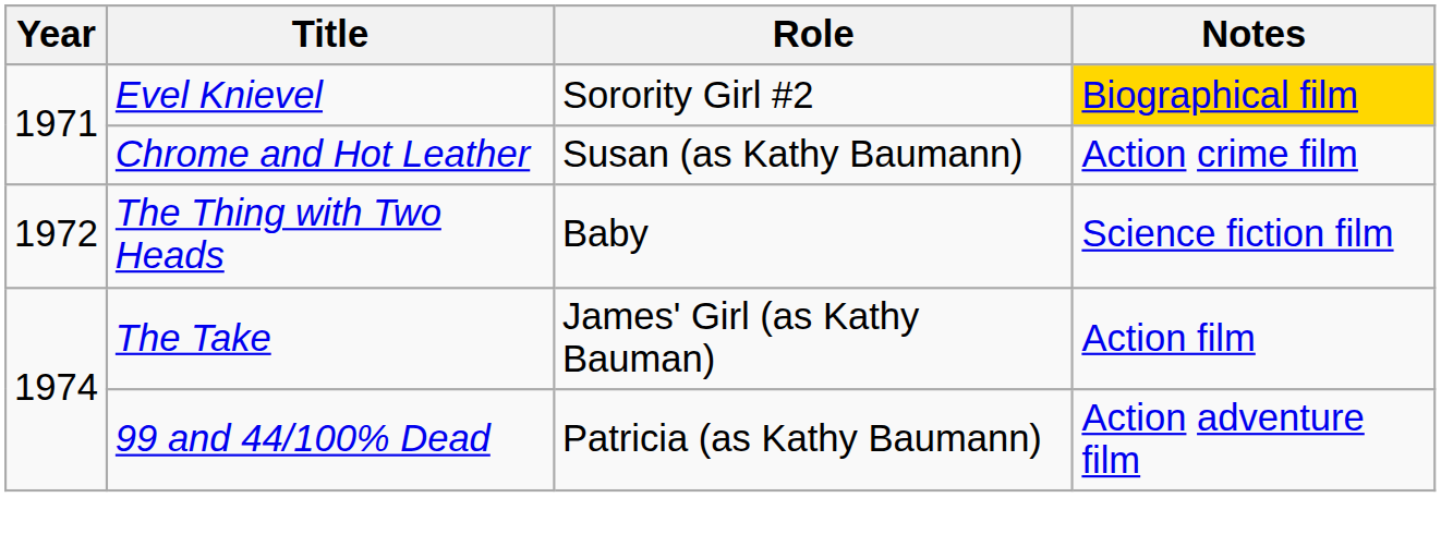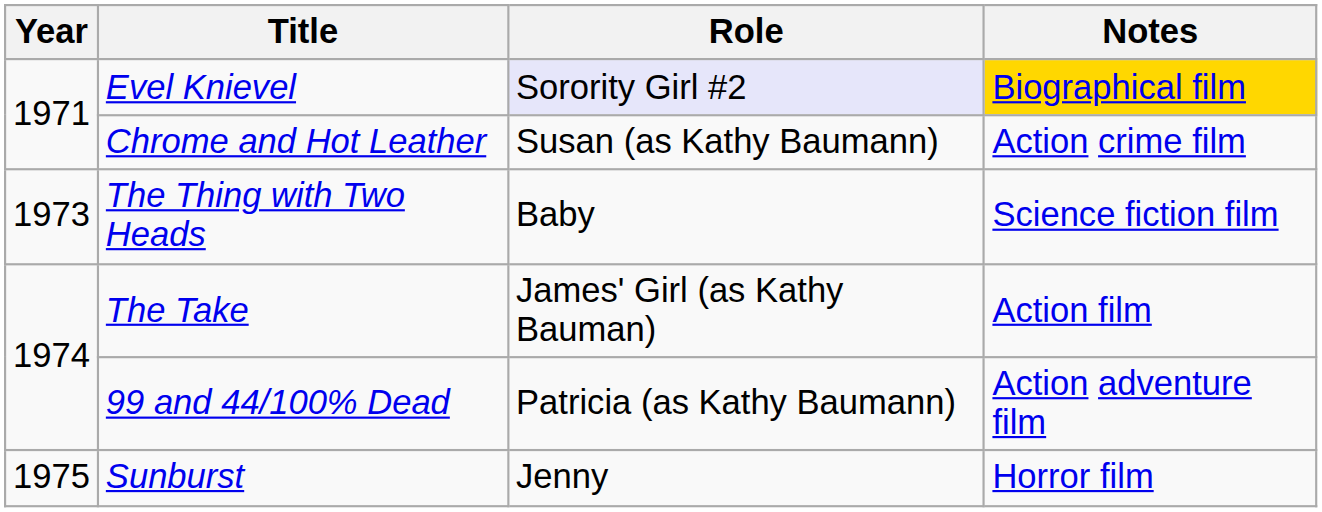 <table class="wikitable sortable">
 <tr>
 <th>Year</th>
 <th>Title</th>
 <th>Role</th>
 <th class="wikitable unsortable">Notes</th>
 </tr>
 <tr>
 <td rowspan="2">1971</td>
 <td><em><a href='#'>Evel Knievel</a></em></td>
-<td>Sorority Girl #2</td>
+<td style="background: lavender;">Sorority Girl #2</td>
 <td style="background: gold;"><a href='#'>Biographical film</a></td>
 </tr>
 <tr>
 <td><em><a href='#'>Chrome and Hot Leather</a></em></td>
 <td>Susan (as Kathy Baumann)</td>
 <td><a href='#'>Action</a> <a href='#'>crime film</a></td>
 </tr>
 <tr>
-<td>1972</td>
+<td>1973</td>
 <td><em><a href='#'>The Thing with Two Heads</a></em></td>
 <td>Baby</td>
 <td><a href='#'>Science fiction film</a></td>
 </tr>
 <tr>
 <td rowspan="2">1974</td>
 <td><em><a href='#'>The Take</a></em></td>
 <td>James' Girl (as Kathy Bauman)</td>
 <td><a href='#'>Action film</a></td>
 </tr>
 <tr>
 <td><em><a href='#'>99 and 44/100% Dead</a></em></td>
 <td>Patricia (as Kathy Baumann)</td>
 <td><a href='#'>Action</a> <a href='#'>adventure film</a></td>
 </tr>
+<tr>
+<td>1975</td>
+<td><em><a href='#'>Sunburst</a></em></td>
+<td>Jenny</td>
+<td><a href='#'>Horror film</a></td>
+</tr>
 </table>
